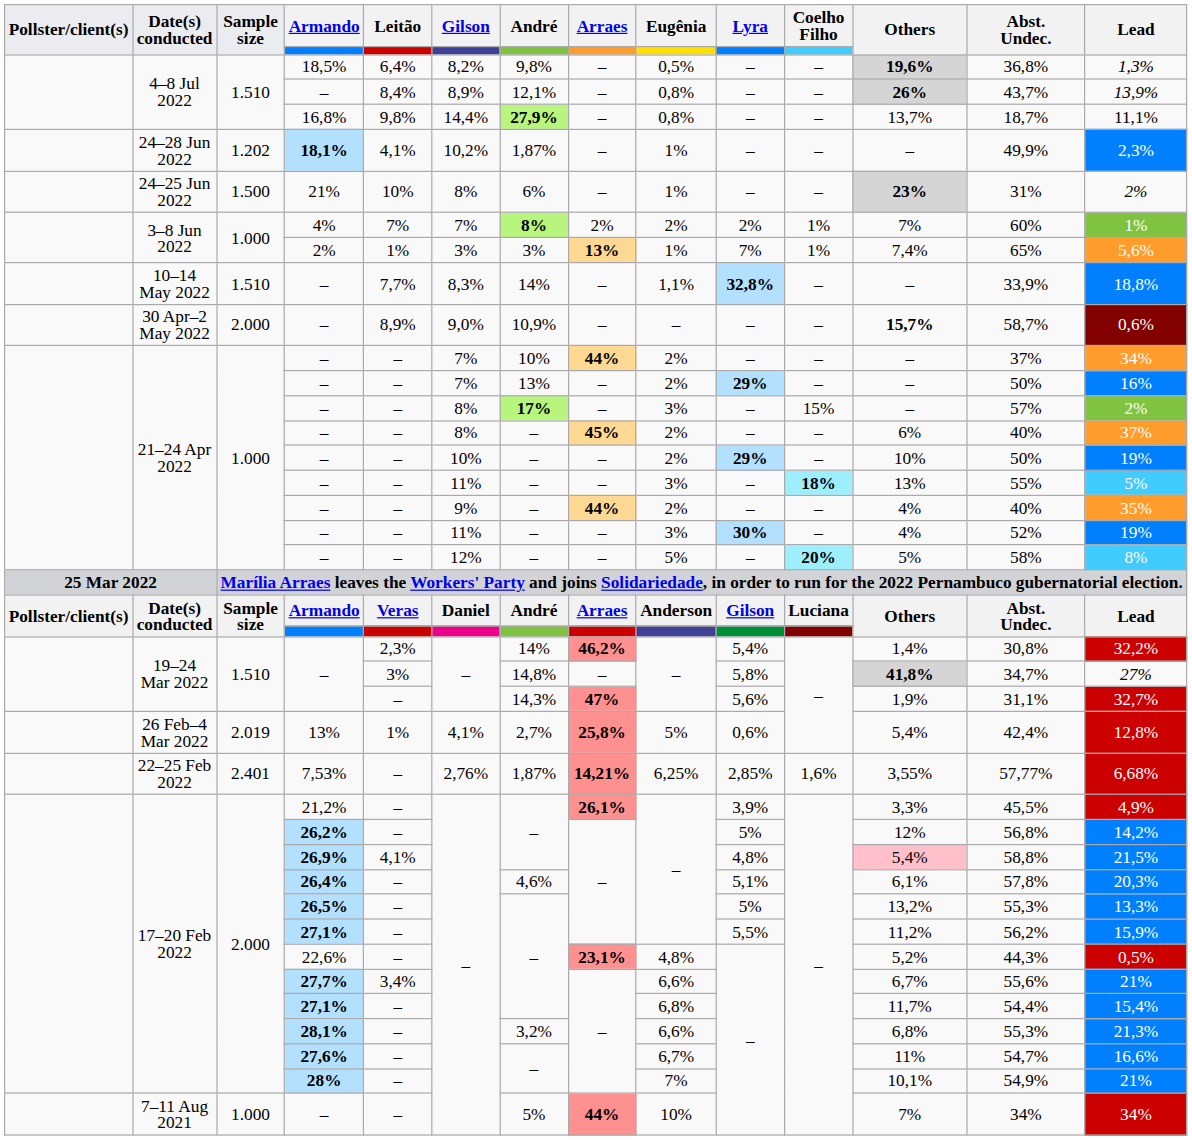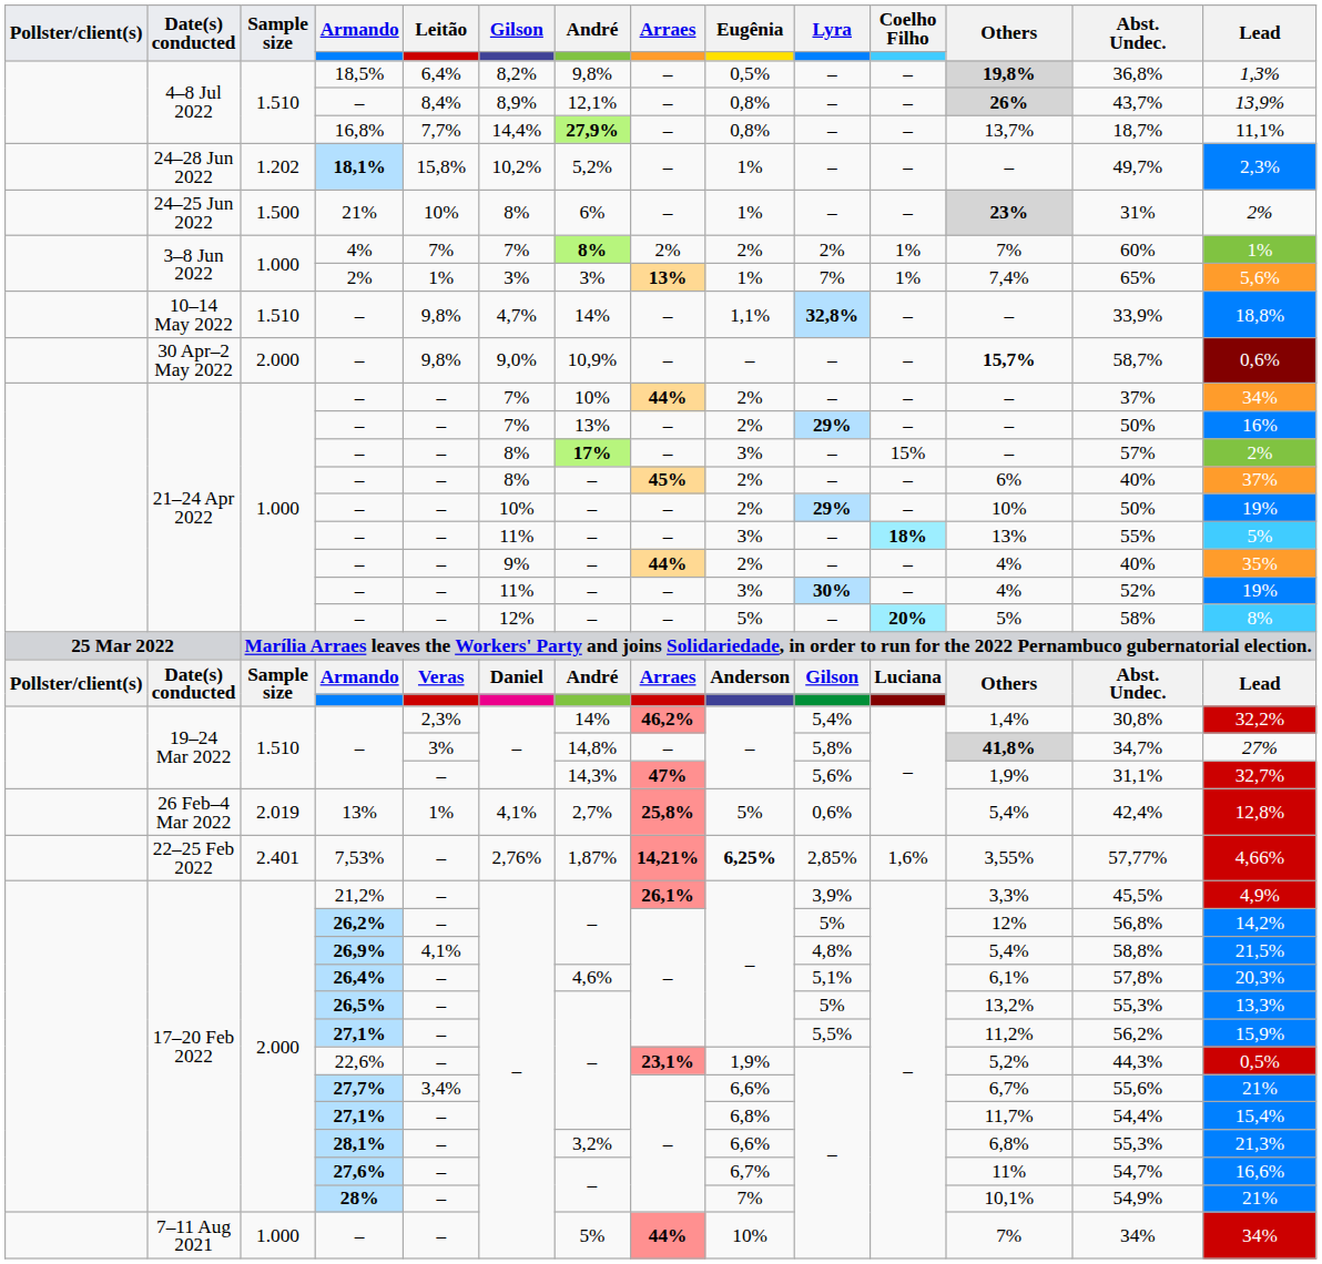 <table class="wikitable sortable" style="text-align:center;font-size:90%;line-height:14px;">
 <tr>
 <td rowspan="2" class="unsortable" style="width:50px;background:#eaecf0;"><strong>Pollster/client(s)</strong></td>
 <td rowspan="2" class="unsortable" style="width:50px;background:#eaecf0;"><strong>Date(s) <br>conducted</strong></td>
 <td rowspan="2" class="unsortable" style="width:50px;background:#eaecf0;"><strong>Sample <br>size</strong></td>
 <th class="unsortable" style="width:50px;"><a href='#'>Armando</a><br></th>
 <th class="unsortable" style="width:50px;"><strong>Leitão</strong><br></th>
 <th class="unsortable" style="width:50px;"><strong><a href='#'>Gilson</a></strong><br></th>
 <th class="unsortable" style="width:50px;"><strong>André</strong><br></th>
 <th class="unsortable" style="width:50px;"><a href='#'>Arraes</a><br></th>
 <th class="unsortable" style="width:50px;"><strong>Eugênia</strong><br></th>
 <th class="unsortable" style="width:50px;"><strong><a href='#'>Lyra</a></strong><br></th>
 <th class="unsortable" style="width:50px;"><strong>Coelho Filho</strong><br></th>
 <th rowspan="2" class="unsortable">Others</th>
 <th rowspan="2" class="unsortable">Abst.<br>Undec.</th>
 <th rowspan="2" data-sort-type="number">Lead</th>
 </tr>
 <tr>
 <th data-sort-type="number" class="sortable" style="background:#0080FF;"></th>
 <th data-sort-type="number" class="sortable" style="background:#CC0000;"></th>
 <th data-sort-type="number" class="sortable" style="background:#3F4196;"></th>
 <th data-sort-type="number" class="sortable" style="background:#80c341;"></th>
 <th data-sort-type="number" class="sortable" style="background:#FF9C2B;"></th>
 <th data-sort-type="number" class="sortable" style="background:#FFE000;"></th>
 <th data-sort-type="number" class="sortable" style="background:#0080FF;"></th>
 <th data-sort-type="number" class="sortable" style="background:#40ccff;"></th>
 </tr>
 <tr>
 <td rowspan="3"></td>
 <td rowspan="3">4–8 Jul 2022</td>
 <td rowspan="3">1.510</td>
 <td>18,5%</td>
 <td>6,4%</td>
 <td>8,2%</td>
 <td>9,8%</td>
 <td>–</td>
 <td>0,5%</td>
 <td>–</td>
 <td>–</td>
-<td style="background:#D5D5D5"><strong>19,6%</strong></td>
+<td style="background:#D5D5D5"><strong>19,8%</strong></td>
 <td>36,8%</td>
 <td><em>1,3%</em></td>
 </tr>
 <tr>
 <td>–</td>
 <td>8,4%</td>
 <td>8,9%</td>
 <td>12,1%</td>
 <td>–</td>
 <td>0,8%</td>
 <td>–</td>
 <td>–</td>
 <td style="background:#D5D5D5"><strong>26%</strong></td>
 <td>43,7%</td>
 <td><em>13,9%</em></td>
 </tr>
 <tr>
 <td>16,8%</td>
-<td>9,8%</td>
+<td>7,7%</td>
 <td>14,4%</td>
 <td style="background:#b7f57d;"><strong>27,9%</strong></td>
 <td>–</td>
 <td>0,8%</td>
 <td>–</td>
 <td>–</td>
 <td>13,7%</td>
 <td>18,7%</td>
 <td>11,1%</td>
 </tr>
 <tr>
 <td></td>
 <td>24–28 Jun 2022</td>
 <td>1.202</td>
 <td style="background:#B3E0FF;"><strong>18,1%</strong></td>
-<td>4,1%</td>
+<td>15,8%</td>
 <td>10,2%</td>
-<td>1,87%</td>
+<td>5,2%</td>
 <td>–</td>
 <td>1%</td>
 <td>–</td>
 <td>–</td>
 <td>–</td>
-<td>49,9%</td>
+<td>49,7%</td>
 <td style="background:#0080FF;color:#FFFFFF;">2,3%</td>
 </tr>
 <tr>
 <td></td>
 <td>24–25 Jun 2022</td>
 <td>1.500</td>
 <td>21%</td>
 <td>10%</td>
 <td>8%</td>
 <td>6%</td>
 <td>–</td>
 <td>1%</td>
 <td>–</td>
 <td>–</td>
 <td style="background:#D5D5D5;"><strong>23%</strong></td>
 <td>31%</td>
 <td><em>2%</em></td>
 </tr>
 <tr>
 <td rowspan="2"></td>
 <td rowspan="2">3–8 Jun 2022</td>
 <td rowspan="2">1.000</td>
 <td>4%</td>
 <td>7%</td>
 <td>7%</td>
 <td style="background:#b7f57d;"><strong>8%</strong></td>
 <td>2%</td>
 <td>2%</td>
 <td>2%</td>
 <td>1%</td>
 <td>7%</td>
 <td>60%</td>
 <td style="background:#80c341;color:#FFFFFF;">1%</td>
 </tr>
 <tr>
 <td>2%</td>
 <td>1%</td>
 <td>3%</td>
 <td>3%</td>
 <td style="background:#ffd993;"><strong>13%</strong></td>
 <td>1%</td>
 <td>7%</td>
 <td>1%</td>
 <td>7,4%</td>
 <td>65%</td>
 <td style="background:#FF9C2B;color:#FFFFFF;">5,6%</td>
 </tr>
 <tr>
 <td></td>
 <td>10–14 May 2022</td>
 <td>1.510</td>
 <td>–</td>
-<td>7,7%</td>
-<td>8,3%</td>
+<td>9,8%</td>
+<td>4,7%</td>
 <td>14%</td>
 <td>–</td>
 <td>1,1%</td>
 <td style="background:#B3E0FF;"><strong>32,8%</strong></td>
 <td>–</td>
 <td>–</td>
 <td>33,9%</td>
 <td style="background:#0080FF;color:#FFFFFF;">18,8%</td>
 </tr>
 <tr>
 <td></td>
 <td>30 Apr–2 May 2022</td>
 <td>2.000</td>
 <td>–</td>
-<td>8,9%</td>
+<td>9,8%</td>
 <td>9,0%</td>
 <td>10,9%</td>
 <td>–</td>
 <td>–</td>
 <td>–</td>
 <td>–</td>
 <td><strong>15,7%</strong></td>
 <td>58,7%</td>
 <td style="background:#820000;color:#FFFFFF;">0,6%</td>
 </tr>
 <tr>
 <td rowspan="9"></td>
 <td rowspan="9">21–24 Apr 2022</td>
 <td rowspan="9">1.000</td>
 <td>–</td>
 <td>–</td>
 <td>7%</td>
 <td>10%</td>
 <td style="background:#ffd993;"><strong>44%</strong></td>
 <td>2%</td>
 <td>–</td>
 <td>–</td>
 <td>–</td>
 <td>37%</td>
 <td style="background:#FF9C2B;color:#FFFFFF;">34%</td>
 </tr>
 <tr>
 <td>–</td>
 <td>–</td>
 <td>7%</td>
 <td>13%</td>
 <td>–</td>
 <td>2%</td>
 <td style="background:#B3E0FF;"><strong>29%</strong></td>
 <td>–</td>
 <td>–</td>
 <td>50%</td>
 <td style="background:#0080FF;color:#FFFFFF;">16%</td>
 </tr>
 <tr>
 <td>–</td>
 <td>–</td>
 <td>8%</td>
 <td style="background:#b7f57d;"><strong>17%</strong></td>
 <td>–</td>
 <td>3%</td>
 <td>–</td>
 <td>15%</td>
 <td>–</td>
 <td>57%</td>
 <td style="background:#80c341;color:#FFFFFF;">2%</td>
 </tr>
 <tr>
 <td>–</td>
 <td>–</td>
 <td>8%</td>
 <td>–</td>
 <td style="background:#ffd993;"><strong>45%</strong></td>
 <td>2%</td>
 <td>–</td>
 <td>–</td>
 <td>6%</td>
 <td>40%</td>
 <td style="background:#FF9C2B;color:#FFFFFF;">37%</td>
 </tr>
 <tr>
 <td>–</td>
 <td>–</td>
 <td>10%</td>
 <td>–</td>
 <td>–</td>
 <td>2%</td>
 <td style="background:#B3E0FF;"><strong>29%</strong></td>
 <td>–</td>
 <td>10%</td>
 <td>50%</td>
 <td style="background:#0080FF;color:#FFFFFF;">19%</td>
 </tr>
 <tr>
 <td>–</td>
 <td>–</td>
 <td>11%</td>
 <td>–</td>
 <td>–</td>
 <td>3%</td>
 <td>–</td>
 <td style="background:#9deeff;"><strong>18%</strong></td>
 <td>13%</td>
 <td>55%</td>
 <td style="background:#40ccff;color:#FFFFFF;">5%</td>
 </tr>
 <tr>
 <td>–</td>
 <td>–</td>
 <td>9%</td>
 <td>–</td>
 <td style="background:#ffd993;"><strong>44%</strong></td>
 <td>2%</td>
 <td>–</td>
 <td>–</td>
 <td>4%</td>
 <td>40%</td>
 <td style="background:#FF9C2B;color:#FFFFFF;">35%</td>
 </tr>
 <tr>
 <td>–</td>
 <td>–</td>
 <td>11%</td>
 <td>–</td>
 <td>–</td>
 <td>3%</td>
 <td style="background:#B3E0FF;"><strong>30%</strong></td>
 <td>–</td>
 <td>4%</td>
 <td>52%</td>
 <td style="background:#0080FF;color:#FFFFFF;">19%</td>
 </tr>
 <tr>
 <td>–</td>
 <td>–</td>
 <td>12%</td>
 <td>–</td>
 <td>–</td>
 <td>5%</td>
 <td>–</td>
 <td style="background:#9deeff;"><strong>20%</strong></td>
 <td>5%</td>
 <td>58%</td>
 <td style="background:#40ccff;color:#FFFFFF;">8%</td>
 </tr>
 <tr>
 <th colspan="2" style="background:#d1d3d7;">25 Mar 2022</th>
 <th colspan="12" style="background:#d1d3d7;"><a href='#'>Marília Arraes</a> <strong>leaves the <a href='#'>Workers' Party</a> and joins <a href='#'>Solidariedade</a>, in order to run for the 2022 Pernambuco gubernatorial election.</strong></th>
 </tr>
 <tr>
 <th rowspan="2">Pollster/client(s)</th>
 <th rowspan="2">Date(s)<br>conducted</th>
 <th rowspan="2" data-sort-type="number">Sample<br>size</th>
 <th class="unsortable" style="width:50px;"><a href='#'>Armando</a><br></th>
 <th class="unsortable" style="width:50px;"><strong><a href='#'>Veras</a></strong><br></th>
 <th class="unsortable" style="width:50px;"><strong>Daniel</strong><br></th>
 <th class="unsortable" style="width:50px;"><strong>André</strong><br></th>
 <th class="unsortable" style="width:50px;"><a href='#'>Arraes</a><br></th>
 <th class="unsortable" style="width:50px;"><strong>Anderson</strong><br></th>
 <th class="unsortable" style="width:50px;"><strong><a href='#'>Gilson</a></strong><br></th>
 <th class="unsortable" style="width:50px;"><strong>Luciana</strong><br></th>
 <th rowspan="2" class="unsortable">Others</th>
 <th rowspan="2" class="unsortable">Abst.<br>Undec.</th>
 <th rowspan="2" data-sort-type="number">Lead</th>
 </tr>
 <tr>
 <th data-sort-type="number" class="sortable" style="background:#0080FF;"></th>
 <th data-sort-type="number" class="sortable" style="background:#CC0000;"></th>
 <th data-sort-type="number" class="sortable" style="background:#EC008C;"></th>
 <th data-sort-type="number" class="sortable" style="background:#80c341;"></th>
 <th data-sort-type="number" class="sortable" style="background:#CC0000;"></th>
 <th data-sort-type="number" class="sortable" style="background:#3F4196;"></th>
 <th data-sort-type="number" class="sortable" style="background:#009038;"></th>
 <th data-sort-type="number" class="sortable" style="background:#820000;"></th>
 </tr>
 <tr>
 <td rowspan="3"></td>
 <td rowspan="3">19–24 Mar 2022</td>
 <td rowspan="3">1.510</td>
 <td rowspan="3">–</td>
 <td>2,3%</td>
 <td rowspan="3">–</td>
 <td>14%</td>
 <td style="background:#ff9090;"><strong>46,2%</strong></td>
 <td rowspan="3">–</td>
 <td>5,4%</td>
 <td rowspan="4">–</td>
 <td>1,4%</td>
 <td>30,8%</td>
 <td style="background:#CC0000;color:#FFFFFF;">32,2%</td>
 </tr>
 <tr>
 <td>3%</td>
 <td>14,8%</td>
 <td>–</td>
 <td>5,8%</td>
 <td style="background:#D5D5D5;"><strong>41,8%</strong></td>
 <td>34,7%</td>
 <td><em>27%</em></td>
 </tr>
 <tr>
 <td>–</td>
 <td>14,3%</td>
 <td style="background:#ff9090;"><strong>47%</strong></td>
 <td>5,6%</td>
 <td>1,9%</td>
 <td>31,1%</td>
 <td style="background:#CC0000;color:#FFFFFF;">32,7%</td>
 </tr>
 <tr>
 <td></td>
 <td>26 Feb–4 Mar 2022</td>
 <td>2.019</td>
 <td>13%</td>
 <td>1%</td>
 <td>4,1%</td>
 <td>2,7%</td>
 <td style="background:#ff9090;"><strong>25,8%</strong></td>
 <td>5%</td>
 <td>0,6%</td>
 <td>5,4%</td>
 <td>42,4%</td>
 <td style="background:#CC0000;color:#FFFFFF;">12,8%</td>
 </tr>
 <tr>
 <td></td>
 <td>22–25 Feb 2022</td>
 <td>2.401</td>
 <td>7,53%</td>
 <td>–</td>
 <td>2,76%</td>
 <td>1,87%</td>
 <td style="background:#ff9090;"><strong>14,21%</strong></td>
-<td>6,25%</td>
+<td><strong>6,25%</strong></td>
 <td>2,85%</td>
 <td>1,6%</td>
 <td>3,55%</td>
 <td>57,77%</td>
-<td style="background:#CC0000;color:#FFFFFF;">6,68%</td>
+<td style="background:#CC0000;color:#FFFFFF;">4,66%</td>
 </tr>
 <tr>
 <td rowspan="12"> </td>
 <td rowspan="12">17–20 Feb 2022</td>
 <td rowspan="12">2.000</td>
 <td>21,2%</td>
 <td>–</td>
 <td rowspan="13">–</td>
 <td rowspan="3">–</td>
 <td style="background:#ff9090;"><strong>26,1%</strong></td>
 <td rowspan="6">–</td>
 <td>3,9%</td>
 <td rowspan="13">–</td>
 <td>3,3%</td>
 <td>45,5%</td>
 <td style="background:#CC0000;color:#FFFFFF;">4,9%</td>
 </tr>
 <tr>
 <td style="background:#B3E0FF;"><strong>26,2%</strong></td>
 <td>–</td>
 <td rowspan="5">–</td>
 <td>5%</td>
 <td>12%</td>
 <td>56,8%</td>
 <td style="background:#0080FF;color:#FFFFFF;">14,2%</td>
 </tr>
 <tr>
 <td style="background:#B3E0FF;"><strong>26,9%</strong></td>
 <td>4,1%</td>
 <td>4,8%</td>
-<td style="background: pink;">5,4%</td>
+<td>5,4%</td>
 <td>58,8%</td>
 <td style="background:#0080FF;color:#FFFFFF;">21,5%</td>
 </tr>
 <tr>
 <td style="background:#B3E0FF;"><strong>26,4%</strong></td>
 <td>–</td>
 <td>4,6%</td>
 <td>5,1%</td>
 <td>6,1%</td>
 <td>57,8%</td>
 <td style="background:#0080FF;color:#FFFFFF;">20,3%</td>
 </tr>
 <tr>
 <td style="background:#B3E0FF;"><strong>26,5%</strong></td>
 <td>–</td>
 <td rowspan="5">–</td>
 <td>5%</td>
 <td>13,2%</td>
 <td>55,3%</td>
 <td style="background:#0080FF;color:#FFFFFF;">13,3%</td>
 </tr>
 <tr>
 <td style="background:#B3E0FF;"><strong>27,1%</strong></td>
 <td>–</td>
 <td>5,5%</td>
 <td>11,2%</td>
 <td>56,2%</td>
 <td style="background:#0080FF;color:#FFFFFF;">15,9%</td>
 </tr>
 <tr>
 <td>22,6%</td>
 <td>–</td>
 <td style="background:#ff9090;"><strong>23,1%</strong></td>
-<td>4,8%</td>
+<td>1,9%</td>
 <td rowspan="7">–</td>
 <td>5,2%</td>
 <td>44,3%</td>
 <td style="background:#CC0000;color:#FFFFFF;">0,5%</td>
 </tr>
 <tr>
 <td style="background:#B3E0FF;"><strong>27,7%</strong></td>
 <td>3,4%</td>
 <td rowspan="5">–</td>
 <td>6,6%</td>
 <td>6,7%</td>
 <td>55,6%</td>
 <td style="background:#0080FF;color:#FFFFFF;">21%</td>
 </tr>
 <tr>
 <td style="background:#B3E0FF;"><strong>27,1%</strong></td>
 <td>–</td>
 <td>6,8%</td>
 <td>11,7%</td>
 <td>54,4%</td>
 <td style="background:#0080FF;color:#FFFFFF;">15,4%</td>
 </tr>
 <tr>
 <td style="background:#B3E0FF;"><strong>28,1%</strong></td>
 <td>–</td>
 <td>3,2%</td>
 <td>6,6%</td>
 <td>6,8%</td>
 <td>55,3%</td>
 <td style="background:#0080FF;color:#FFFFFF;">21,3%</td>
 </tr>
 <tr>
 <td style="background:#B3E0FF;"><strong>27,6%</strong></td>
 <td>–</td>
 <td rowspan="2">–</td>
 <td>6,7%</td>
 <td>11%</td>
 <td>54,7%</td>
 <td style="background:#0080FF;color:#FFFFFF;">16,6%</td>
 </tr>
 <tr>
 <td style="background:#B3E0FF;"><strong>28%</strong></td>
 <td>–</td>
 <td>7%</td>
 <td>10,1%</td>
 <td>54,9%</td>
 <td style="background:#0080FF;color:#FFFFFF;">21%</td>
 </tr>
 <tr>
 <td></td>
 <td>7–11 Aug 2021</td>
 <td>1.000</td>
 <td>–</td>
 <td>–</td>
 <td>5%</td>
 <td style="background:#ff9090;"><strong>44%</strong></td>
 <td>10%</td>
 <td>7%</td>
 <td>34%</td>
 <td style="background:#CC0000;color:#FFFFFF;">34%</td>
 </tr>
 </table>
